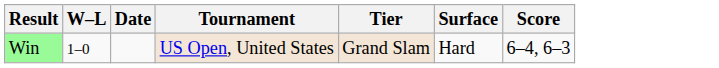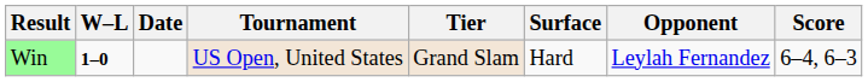 <table class="wikitable">
 <tr>
 <th>Result</th>
 <th class="unsortable">W–L</th>
 <th>Date</th>
 <th>Tournament</th>
 <th>Tier</th>
 <th>Surface</th>
+<th>Opponent</th>
 <th class="unsortable">Score</th>
 </tr>
 <tr>
 <td bgcolor=98FB98>Win</td>
-<td><small>1–0</small></td>
+<td><strong><small>1–0</small></strong></td>
 <td><a href='#'></a></td>
 <td style="background:#f3e6d7;"><a href='#'>US Open</a>, United States</td>
 <td style="background:#f3e6d7;">Grand Slam</td>
 <td>Hard</td>
+<td> <a href='#'>Leylah Fernandez</a></td>
 <td>6–4, 6–3</td>
 </tr>
 </table>
